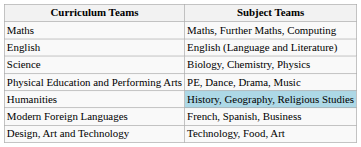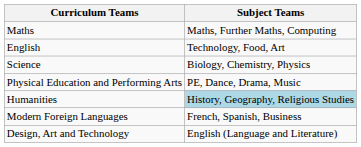 <table class="wikitable">
 <tr>
 <th>Curriculum Teams</th>
 <th>Subject Teams</th>
 </tr>
 <tr>
 <td>Maths</td>
 <td>Maths, Further Maths, Computing</td>
 </tr>
 <tr>
 <td>English</td>
-<td>English (Language and Literature)</td>
+<td>Technology, Food, Art</td>
 </tr>
 <tr>
 <td>Science</td>
 <td>Biology, Chemistry, Physics</td>
 </tr>
 <tr>
 <td>Physical Education and Performing Arts</td>
 <td>PE, Dance, Drama, Music</td>
 </tr>
 <tr>
 <td>Humanities</td>
 <td style="background: lightblue;">History, Geography, Religious Studies</td>
 </tr>
 <tr>
 <td>Modern Foreign Languages</td>
 <td>French,  Spanish,  Business</td>
 </tr>
 <tr>
 <td>Design, Art and Technology</td>
-<td>Technology, Food, Art</td>
+<td>English (Language and Literature)</td>
 </tr>
 </table>
